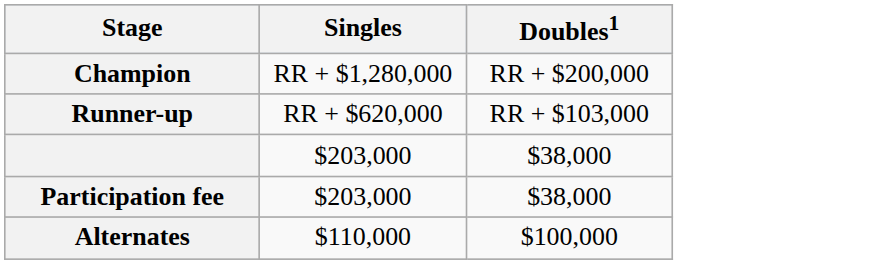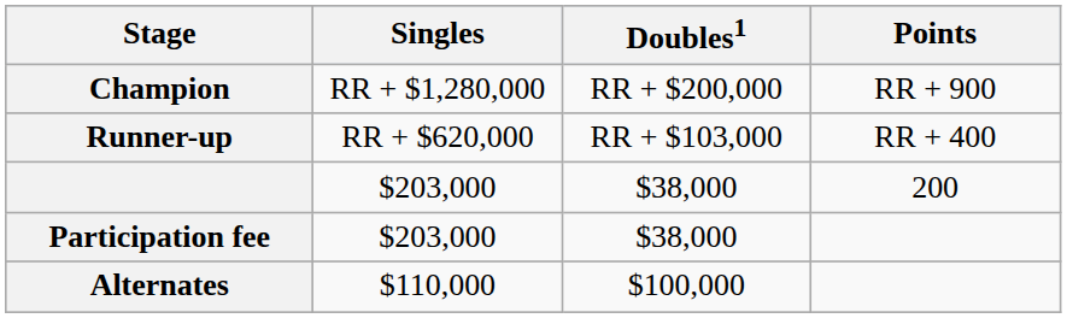 <table class=wikitable style=text-align:center>
 <tr style="background:#d1e4fd;">
 <th width=150>Stage</th>
 <th width=120>Singles</th>
 <th width=120>Doubles<sup>1</sup></th>
+<th width=120>Points</th>
 </tr>
 <tr>
 <th>Champion</th>
 <td>RR  + $1,280,000</td>
 <td>RR + $200,000</td>
+<td>RR + 900</td>
 </tr>
 <tr>
 <th>Runner-up</th>
 <td>RR + $620,000</td>
 <td>RR + $103,000</td>
+<td>RR + 400</td>
 </tr>
 <tr>
 <th></th>
 <td>$203,000</td>
 <td>$38,000</td>
+<td>200</td>
 </tr>
 <tr>
 <th>Participation fee</th>
 <td>$203,000</td>
 <td>$38,000</td>
+<td></td>
 </tr>
 <tr>
 <th>Alternates</th>
 <td>$110,000</td>
 <td>$100,000</td>
+<td></td>
 </tr>
 </table>
